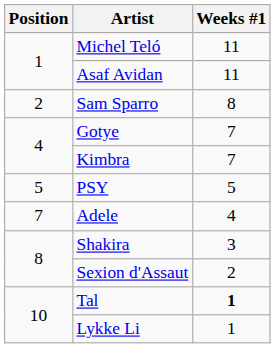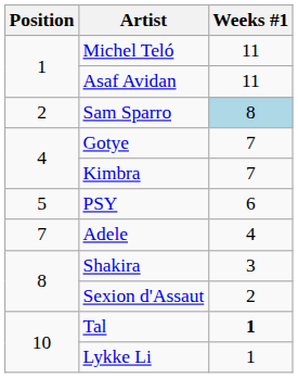 <table class="wikitable sortable" style="font-size:97%;">
 <tr>
 <th>Position</th>
 <th>Artist</th>
 <th>Weeks #1</th>
 </tr>
 <tr>
 <td align="center" rowspan="2">1</td>
 <td><a href='#'>Michel Teló</a></td>
 <td align="center">11</td>
 </tr>
 <tr>
 <td><a href='#'>Asaf Avidan</a></td>
 <td align="center">11</td>
 </tr>
 <tr>
 <td align="center">2</td>
 <td><a href='#'>Sam Sparro</a></td>
-<td align="center">8</td>
+<td align="center" style="background: lightblue;">8</td>
 </tr>
 <tr>
 <td align="center" rowspan="2">4</td>
 <td><a href='#'>Gotye</a></td>
 <td align="center">7</td>
 </tr>
 <tr>
 <td><a href='#'>Kimbra</a></td>
 <td align="center">7</td>
 </tr>
 <tr>
 <td align="center">5</td>
 <td><a href='#'>PSY</a></td>
-<td align="center">5</td>
+<td align="center">6</td>
 </tr>
 <tr>
 <td align="center">7</td>
 <td><a href='#'>Adele</a></td>
 <td align="center">4</td>
 </tr>
 <tr>
 <td align="center" rowspan="2">8</td>
 <td><a href='#'>Shakira</a></td>
 <td align="center">3</td>
 </tr>
 <tr>
 <td><a href='#'>Sexion d'Assaut</a></td>
 <td align="center">2</td>
 </tr>
 <tr>
 <td align="center" rowspan="2">10</td>
 <td><a href='#'>Tal</a></td>
 <td align="center"><strong>1</strong></td>
 </tr>
 <tr>
 <td><a href='#'>Lykke Li</a></td>
 <td align="center">1</td>
 </tr>
 </table>
